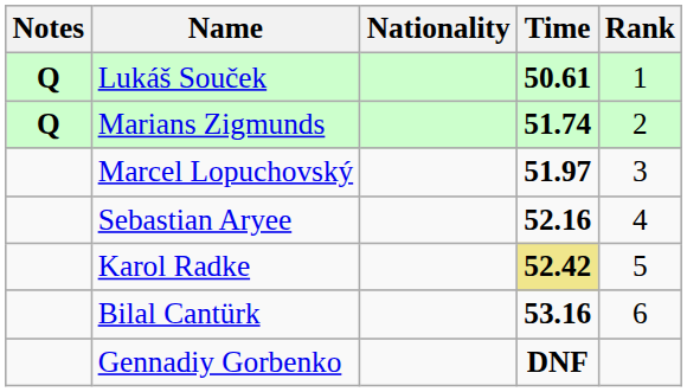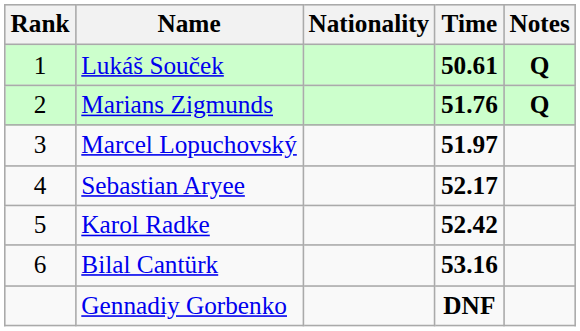 <table class="wikitable sortable" style="text-align:center">
 <tr>
-<th>Notes</th>
+<th>Rank</th>
 <th>Name</th>
 <th>Nationality</th>
 <th>Time</th>
-<th>Rank</th>
+<th>Notes</th>
 </tr>
 <tr bgcolor=ccffcc>
-<td><strong>Q</strong></td>
+<td>1</td>
 <td align=left><a href='#'>Lukáš Souček</a></td>
 <td align=left></td>
 <td><strong>50.61</strong></td>
-<td>1</td>
+<td><strong>Q</strong></td>
 </tr>
 <tr bgcolor=ccffcc>
-<td><strong>Q</strong></td>
+<td>2</td>
 <td align=left><a href='#'>Marians Zigmunds</a></td>
 <td align=left></td>
-<td><strong>51.74</strong></td>
-<td>2</td>
+<td><strong>51.76</strong></td>
+<td><strong>Q</strong></td>
 </tr>
 <tr>
-<td></td>
+<td>3</td>
 <td align=left><a href='#'>Marcel Lopuchovský</a></td>
 <td align=left></td>
 <td><strong>51.97</strong></td>
-<td>3</td>
+<td></td>
 </tr>
 <tr>
-<td></td>
+<td>4</td>
 <td align=left><a href='#'>Sebastian Aryee</a></td>
 <td align=left></td>
-<td><strong>52.16</strong></td>
-<td>4</td>
+<td><strong>52.17</strong></td>
+<td></td>
 </tr>
 <tr>
-<td></td>
+<td>5</td>
 <td align=left><a href='#'>Karol Radke</a></td>
 <td align=left></td>
-<td style="background: khaki;"><strong>52.42</strong></td>
-<td>5</td>
+<td><strong>52.42</strong></td>
+<td></td>
 </tr>
 <tr>
-<td></td>
+<td>6</td>
 <td align=left><a href='#'>Bilal Cantürk</a></td>
 <td align=left></td>
 <td><strong>53.16</strong></td>
-<td>6</td>
+<td></td>
 </tr>
 <tr>
 <td></td>
 <td align=left><a href='#'>Gennadiy Gorbenko</a></td>
 <td align=left></td>
 <td><strong>DNF</strong></td>
 <td></td>
 </tr>
 </table>
